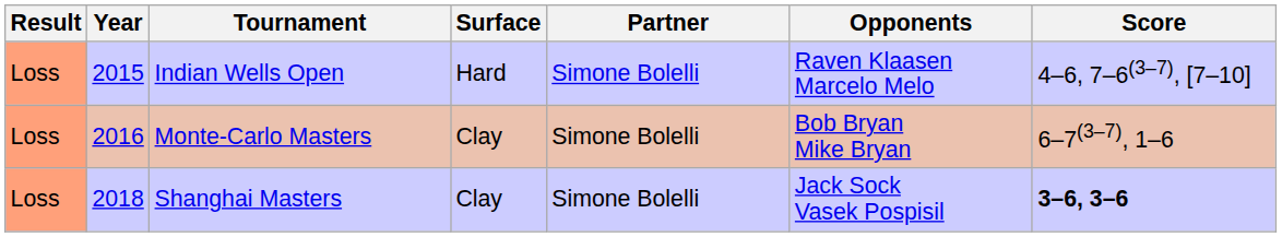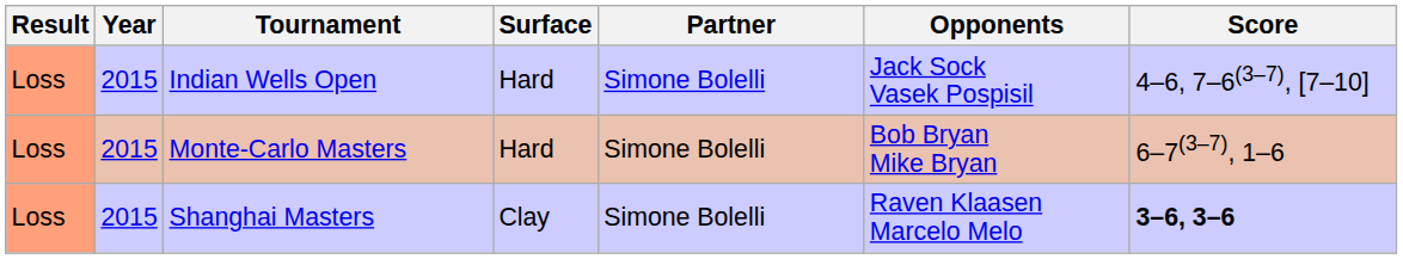 <table class=wikitable>
 <tr>
 <th>Result</th>
 <th>Year</th>
 <th width=200>Tournament</th>
 <th>Surface</th>
 <th width=160>Partner</th>
 <th width=160>Opponents</th>
 <th width=160>Score</th>
 </tr>
 <tr style="background:#ccf;">
 <td bgcolor=FFA07A>Loss</td>
 <td><a href='#'>2015</a></td>
 <td><a href='#'>Indian Wells Open</a></td>
 <td>Hard</td>
 <td> <a href='#'>Simone Bolelli</a></td>
-<td> <a href='#'>Raven Klaasen</a><br> <a href='#'>Marcelo Melo</a></td>
+<td> <a href='#'>Jack Sock</a><br> <a href='#'>Vasek Pospisil</a></td>
 <td>4–6, 7–6<sup>(3–7)</sup>, [7–10]</td>
 </tr>
 <tr style="background:#ebc2af;">
 <td bgcolor=FFA07A>Loss</td>
-<td><a href='#'>2016</a></td>
+<td><a href='#'>2015</a></td>
 <td><a href='#'>Monte-Carlo Masters</a></td>
-<td>Clay</td>
+<td>Hard</td>
 <td> Simone Bolelli</td>
 <td> <a href='#'>Bob Bryan</a><br> <a href='#'>Mike Bryan</a></td>
 <td>6–7<sup>(3–7)</sup>, 1–6</td>
 </tr>
 <tr style="background:#ccf;">
 <td bgcolor=FFA07A>Loss</td>
-<td><a href='#'>2018</a></td>
+<td><a href='#'>2015</a></td>
 <td><a href='#'>Shanghai Masters</a></td>
 <td>Clay</td>
 <td> Simone Bolelli</td>
-<td> <a href='#'>Jack Sock</a><br> <a href='#'>Vasek Pospisil</a></td>
+<td> <a href='#'>Raven Klaasen</a><br> <a href='#'>Marcelo Melo</a></td>
 <td><strong>3–6, 3–6</strong></td>
 </tr>
 </table>
